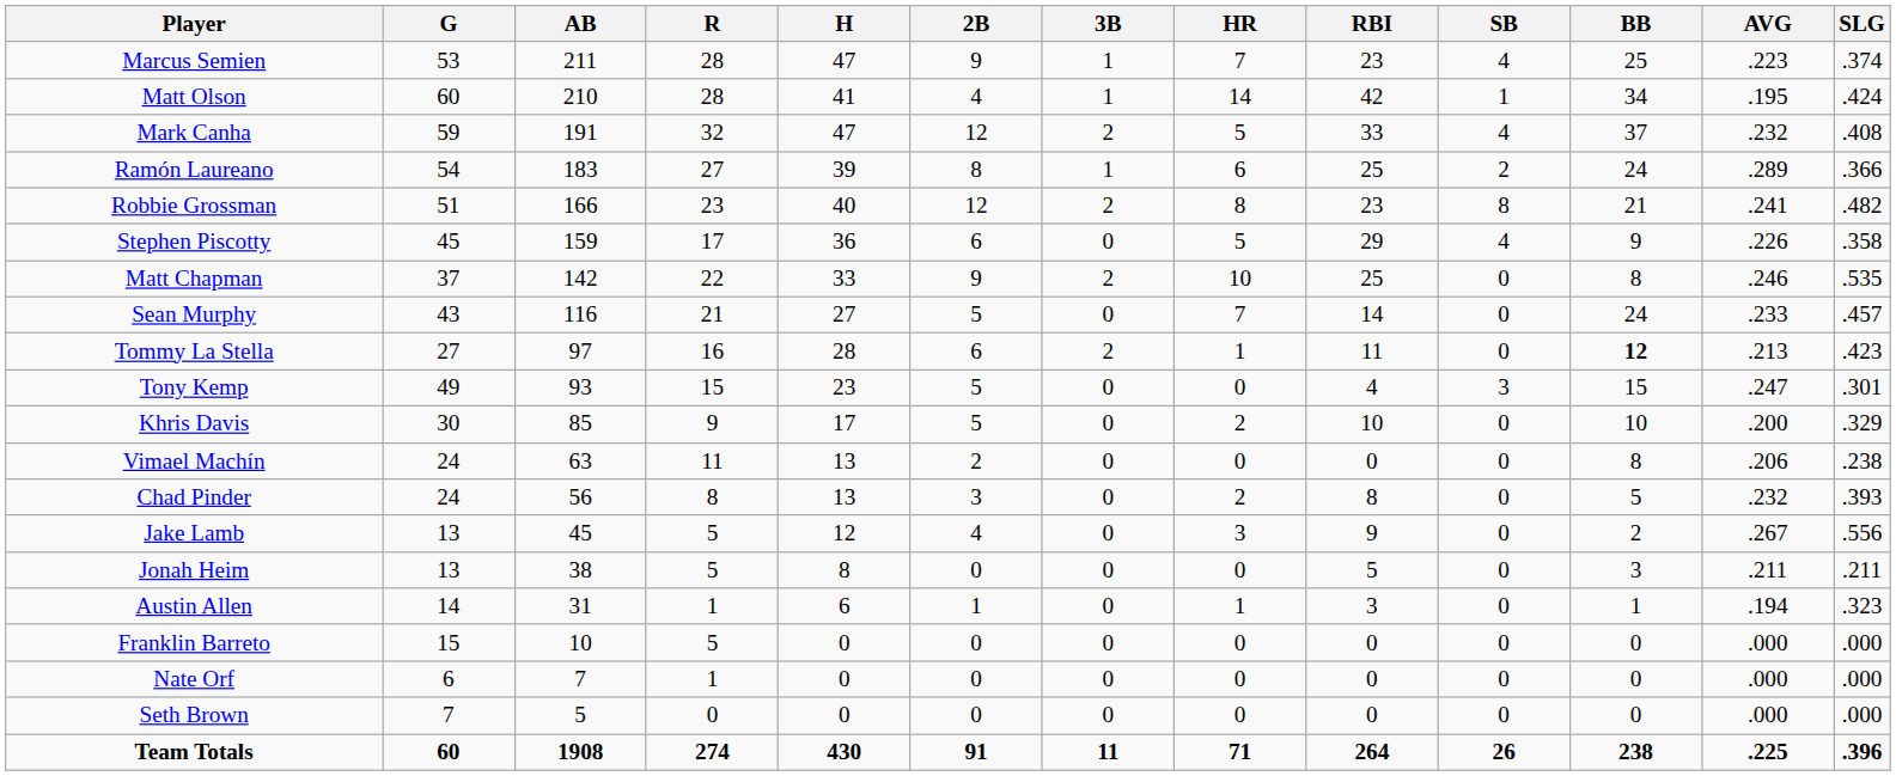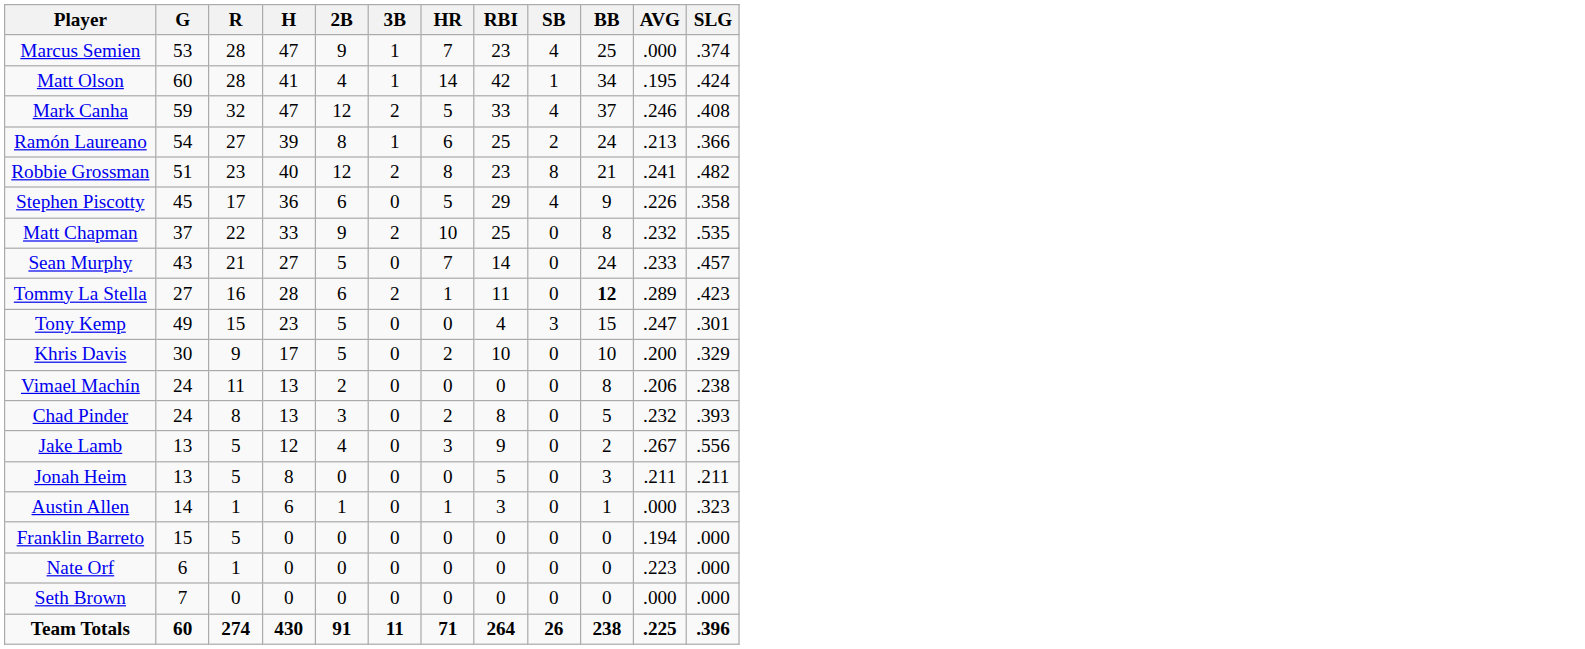 <table class=wikitable style="text-align:center">
 <tr>
 <th bgcolor=#DDDDFF; width="20%">Player</th>
 <th bgcolor=#DDDDFF; width="7%">G</th>
-<th bgcolor=#DDDDFF; width="7%">AB</th>
 <th bgcolor=#DDDDFF; width="7%">R</th>
 <th bgcolor=#DDDDFF; width="7%">H</th>
 <th bgcolor=#DDDDFF; width="7%">2B</th>
 <th bgcolor=#DDDDFF; width="7%">3B</th>
 <th bgcolor=#DDDDFF; width="7%">HR</th>
 <th bgcolor=#DDDDFF; width="7%">RBI</th>
 <th bgcolor=#DDDDFF; width="7%">SB</th>
 <th bgcolor=#DDDDFF; width="7%">BB</th>
 <th bgcolor=#DDDDFF; width="7%">AVG</th>
 <th bgcolor=#DDDDFF; width="7%">SLG</th>
 </tr>
 <tr>
 <td><a href='#'>Marcus Semien</a></td>
 <td>53</td>
-<td>211</td>
 <td>28</td>
 <td>47</td>
 <td>9</td>
 <td>1</td>
 <td>7</td>
 <td>23</td>
 <td>4</td>
 <td>25</td>
-<td>.223</td>
+<td>.000</td>
 <td>.374</td>
 </tr>
 <tr>
 <td><a href='#'>Matt Olson</a></td>
 <td>60</td>
-<td>210</td>
 <td>28</td>
 <td>41</td>
 <td>4</td>
 <td>1</td>
 <td>14</td>
 <td>42</td>
 <td>1</td>
 <td>34</td>
 <td>.195</td>
 <td>.424</td>
 </tr>
 <tr>
 <td><a href='#'>Mark Canha</a></td>
 <td>59</td>
-<td>191</td>
 <td>32</td>
 <td>47</td>
 <td>12</td>
 <td>2</td>
 <td>5</td>
 <td>33</td>
 <td>4</td>
 <td>37</td>
-<td>.232</td>
+<td>.246</td>
 <td>.408</td>
 </tr>
 <tr>
 <td><a href='#'>Ramón Laureano</a></td>
 <td>54</td>
-<td>183</td>
 <td>27</td>
 <td>39</td>
 <td>8</td>
 <td>1</td>
 <td>6</td>
 <td>25</td>
 <td>2</td>
 <td>24</td>
-<td>.289</td>
+<td>.213</td>
 <td>.366</td>
 </tr>
 <tr>
 <td><a href='#'>Robbie Grossman</a></td>
 <td>51</td>
-<td>166</td>
 <td>23</td>
 <td>40</td>
 <td>12</td>
 <td>2</td>
 <td>8</td>
 <td>23</td>
 <td>8</td>
 <td>21</td>
 <td>.241</td>
 <td>.482</td>
 </tr>
 <tr>
 <td><a href='#'>Stephen Piscotty</a></td>
 <td>45</td>
-<td>159</td>
 <td>17</td>
 <td>36</td>
 <td>6</td>
 <td>0</td>
 <td>5</td>
 <td>29</td>
 <td>4</td>
 <td>9</td>
 <td>.226</td>
 <td>.358</td>
 </tr>
 <tr>
 <td><a href='#'>Matt Chapman</a></td>
 <td>37</td>
-<td>142</td>
 <td>22</td>
 <td>33</td>
 <td>9</td>
 <td>2</td>
 <td>10</td>
 <td>25</td>
 <td>0</td>
 <td>8</td>
-<td>.246</td>
+<td>.232</td>
 <td>.535</td>
 </tr>
 <tr>
 <td><a href='#'>Sean Murphy</a></td>
 <td>43</td>
-<td>116</td>
 <td>21</td>
 <td>27</td>
 <td>5</td>
 <td>0</td>
 <td>7</td>
 <td>14</td>
 <td>0</td>
 <td>24</td>
 <td>.233</td>
 <td>.457</td>
 </tr>
 <tr>
 <td><a href='#'>Tommy La Stella</a></td>
 <td>27</td>
-<td>97</td>
 <td>16</td>
 <td>28</td>
 <td>6</td>
 <td>2</td>
 <td>1</td>
 <td>11</td>
 <td>0</td>
 <td><strong>12</strong></td>
-<td>.213</td>
+<td>.289</td>
 <td>.423</td>
 </tr>
 <tr>
 <td><a href='#'>Tony Kemp</a></td>
 <td>49</td>
-<td>93</td>
 <td>15</td>
 <td>23</td>
 <td>5</td>
 <td>0</td>
 <td>0</td>
 <td>4</td>
 <td>3</td>
 <td>15</td>
 <td>.247</td>
 <td>.301</td>
 </tr>
 <tr>
 <td><a href='#'>Khris Davis</a></td>
 <td>30</td>
-<td>85</td>
 <td>9</td>
 <td>17</td>
 <td>5</td>
 <td>0</td>
 <td>2</td>
 <td>10</td>
 <td>0</td>
 <td>10</td>
 <td>.200</td>
 <td>.329</td>
 </tr>
 <tr>
 <td><a href='#'>Vimael Machín</a></td>
 <td>24</td>
-<td>63</td>
 <td>11</td>
 <td>13</td>
 <td>2</td>
 <td>0</td>
 <td>0</td>
 <td>0</td>
 <td>0</td>
 <td>8</td>
 <td>.206</td>
 <td>.238</td>
 </tr>
 <tr>
 <td><a href='#'>Chad Pinder</a></td>
 <td>24</td>
-<td>56</td>
 <td>8</td>
 <td>13</td>
 <td>3</td>
 <td>0</td>
 <td>2</td>
 <td>8</td>
 <td>0</td>
 <td>5</td>
 <td>.232</td>
 <td>.393</td>
 </tr>
 <tr>
 <td><a href='#'>Jake Lamb</a></td>
 <td>13</td>
-<td>45</td>
 <td>5</td>
 <td>12</td>
 <td>4</td>
 <td>0</td>
 <td>3</td>
 <td>9</td>
 <td>0</td>
 <td>2</td>
 <td>.267</td>
 <td>.556</td>
 </tr>
 <tr>
 <td><a href='#'>Jonah Heim</a></td>
 <td>13</td>
-<td>38</td>
 <td>5</td>
 <td>8</td>
 <td>0</td>
 <td>0</td>
 <td>0</td>
 <td>5</td>
 <td>0</td>
 <td>3</td>
 <td>.211</td>
 <td>.211</td>
 </tr>
 <tr>
 <td><a href='#'>Austin Allen</a></td>
 <td>14</td>
-<td>31</td>
 <td>1</td>
 <td>6</td>
 <td>1</td>
 <td>0</td>
 <td>1</td>
 <td>3</td>
 <td>0</td>
 <td>1</td>
-<td>.194</td>
+<td>.000</td>
 <td>.323</td>
 </tr>
 <tr>
 <td><a href='#'>Franklin Barreto</a></td>
 <td>15</td>
-<td>10</td>
 <td>5</td>
 <td>0</td>
 <td>0</td>
 <td>0</td>
 <td>0</td>
 <td>0</td>
 <td>0</td>
 <td>0</td>
-<td>.000</td>
+<td>.194</td>
 <td>.000</td>
 </tr>
 <tr>
 <td><a href='#'>Nate Orf</a></td>
 <td>6</td>
-<td>7</td>
 <td>1</td>
 <td>0</td>
 <td>0</td>
 <td>0</td>
 <td>0</td>
 <td>0</td>
 <td>0</td>
 <td>0</td>
-<td>.000</td>
+<td>.223</td>
 <td>.000</td>
 </tr>
 <tr>
 <td><a href='#'>Seth Brown</a></td>
 <td>7</td>
-<td>5</td>
 <td>0</td>
 <td>0</td>
 <td>0</td>
 <td>0</td>
 <td>0</td>
 <td>0</td>
 <td>0</td>
 <td>0</td>
 <td>.000</td>
 <td>.000</td>
 </tr>
 <tr>
 <td><strong>Team Totals</strong></td>
 <td><strong>60</strong></td>
-<td><strong>1908</strong></td>
 <td><strong>274</strong></td>
 <td><strong>430</strong></td>
 <td><strong>91</strong></td>
 <td><strong>11</strong></td>
 <td><strong>71</strong></td>
 <td><strong>264</strong></td>
 <td><strong>26</strong></td>
 <td><strong>238</strong></td>
 <td><strong>.225</strong></td>
 <td><strong>.396</strong></td>
 </tr>
 </table>
